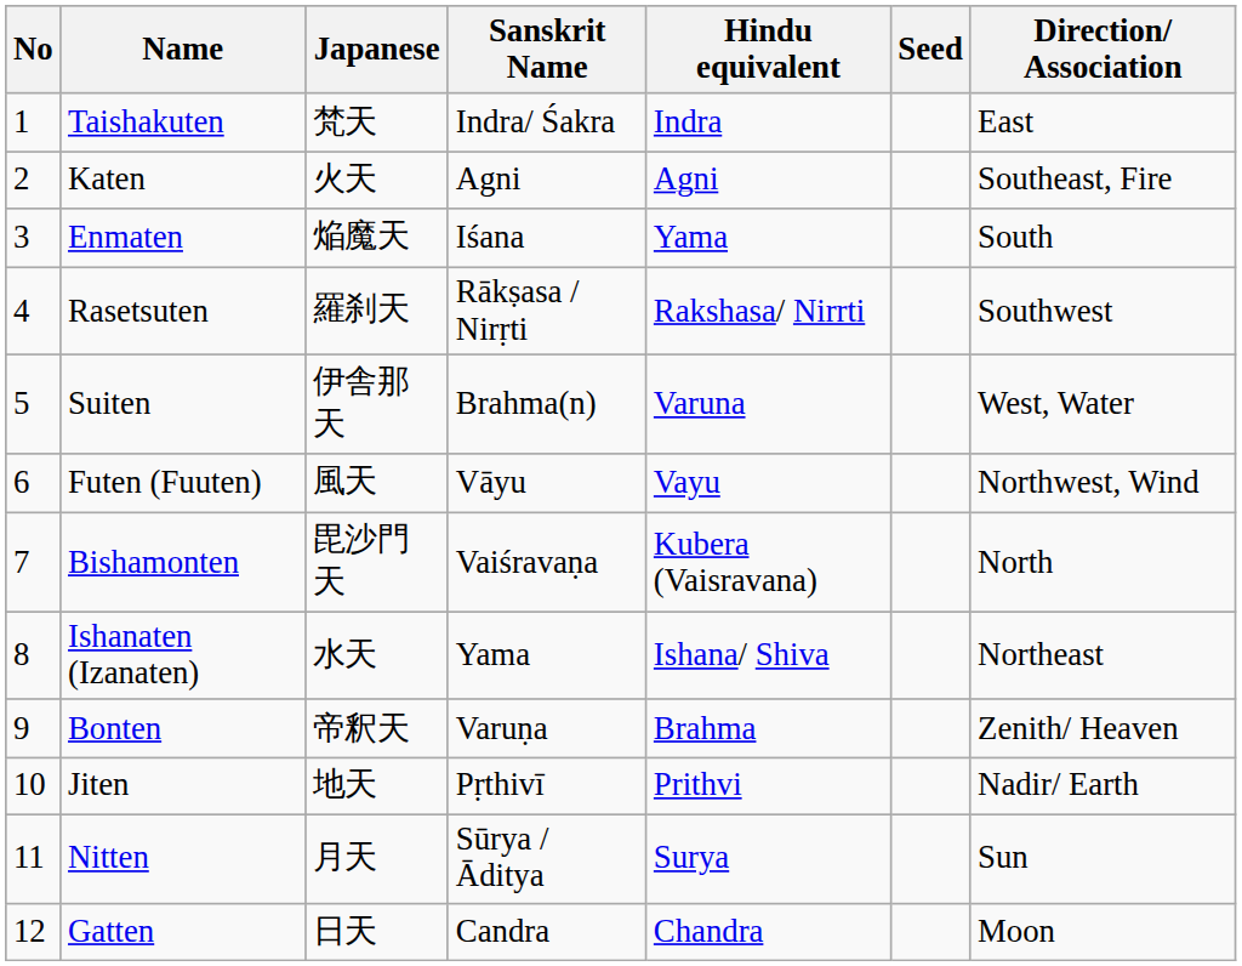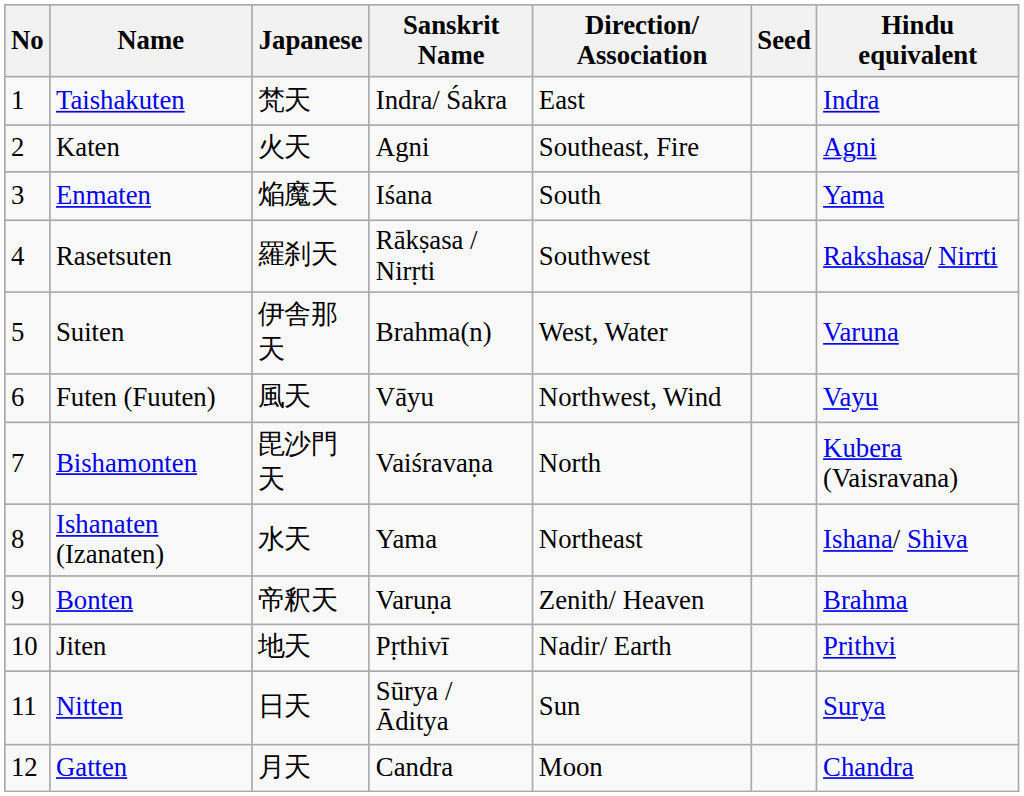 <table class="wikitable">
 <tr>
 <th>No</th>
 <th>Name</th>
 <th>Japanese</th>
 <th>Sanskrit Name</th>
+<th>Direction/ Association</th>
+<th>Seed</th>
 <th>Hindu equivalent</th>
-<th>Seed</th>
-<th>Direction/ Association</th>
 </tr>
 <tr>
 <td>1</td>
 <td><a href='#'>Taishakuten</a></td>
 <td>梵天</td>
 <td>Indra/ Śakra</td>
+<td>East</td>
+<td></td>
 <td><a href='#'>Indra</a></td>
-<td></td>
-<td>East</td>
 </tr>
 <tr>
 <td>2</td>
 <td>Katen</td>
 <td>火天</td>
 <td>Agni</td>
+<td>Southeast, Fire</td>
+<td></td>
 <td><a href='#'>Agni</a></td>
-<td></td>
-<td>Southeast, Fire</td>
 </tr>
 <tr>
 <td>3</td>
 <td><a href='#'>Enmaten</a></td>
 <td>焔魔天</td>
 <td>Iśana</td>
+<td>South</td>
+<td></td>
 <td><a href='#'>Yama</a></td>
-<td></td>
-<td>South</td>
 </tr>
 <tr>
 <td>4</td>
 <td>Rasetsuten</td>
 <td>羅刹天</td>
 <td>Rākṣasa / Nirṛti</td>
+<td>Southwest</td>
+<td></td>
 <td><a href='#'>Rakshasa</a>/ <a href='#'>Nirrti</a></td>
-<td></td>
-<td>Southwest</td>
 </tr>
 <tr>
 <td>5</td>
 <td>Suiten</td>
 <td>伊舎那天</td>
 <td>Brahma(n)</td>
+<td>West, Water</td>
+<td></td>
 <td><a href='#'>Varuna</a></td>
-<td></td>
-<td>West, Water</td>
 </tr>
 <tr>
 <td>6</td>
 <td>Futen (Fuuten)</td>
 <td>風天</td>
 <td>Vāyu</td>
+<td>Northwest, Wind</td>
+<td></td>
 <td><a href='#'>Vayu</a></td>
-<td></td>
-<td>Northwest, Wind</td>
 </tr>
 <tr>
 <td>7</td>
 <td><a href='#'>Bishamonten</a></td>
 <td>毘沙門天</td>
 <td>Vaiśravaṇa</td>
+<td>North</td>
+<td></td>
 <td><a href='#'>Kubera</a> (Vaisravana)</td>
-<td></td>
-<td>North</td>
 </tr>
 <tr>
 <td>8</td>
 <td><a href='#'>Ishanaten</a> (Izanaten)</td>
 <td>水天</td>
 <td>Yama</td>
+<td>Northeast</td>
+<td></td>
 <td><a href='#'>Ishana</a>/ <a href='#'>Shiva</a></td>
-<td></td>
-<td>Northeast</td>
 </tr>
 <tr>
 <td>9</td>
 <td><a href='#'>Bonten</a></td>
 <td>帝釈天</td>
 <td>Varuṇa</td>
+<td>Zenith/ Heaven</td>
+<td></td>
 <td><a href='#'>Brahma</a></td>
-<td></td>
-<td>Zenith/ Heaven</td>
 </tr>
 <tr>
 <td>10</td>
 <td>Jiten</td>
 <td>地天</td>
 <td>Pṛthivī</td>
+<td>Nadir/ Earth</td>
+<td></td>
 <td><a href='#'>Prithvi</a></td>
-<td></td>
-<td>Nadir/ Earth</td>
 </tr>
 <tr>
 <td>11</td>
 <td><a href='#'>Nitten</a></td>
-<td>月天</td>
+<td>日天</td>
 <td>Sūrya / Āditya</td>
+<td>Sun</td>
+<td></td>
 <td><a href='#'>Surya</a></td>
-<td></td>
-<td>Sun</td>
 </tr>
 <tr>
 <td>12</td>
 <td><a href='#'>Gatten</a></td>
-<td>日天</td>
+<td>月天</td>
 <td>Candra</td>
+<td>Moon</td>
+<td></td>
 <td><a href='#'>Chandra</a></td>
-<td></td>
-<td>Moon</td>
 </tr>
 </table>
